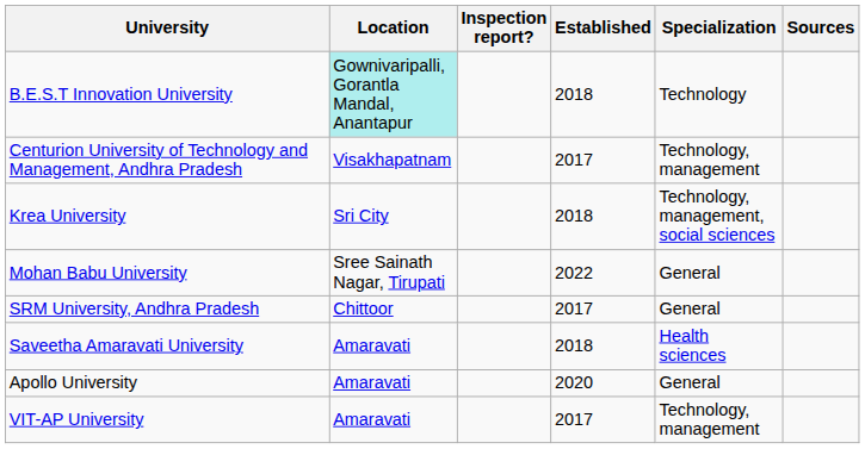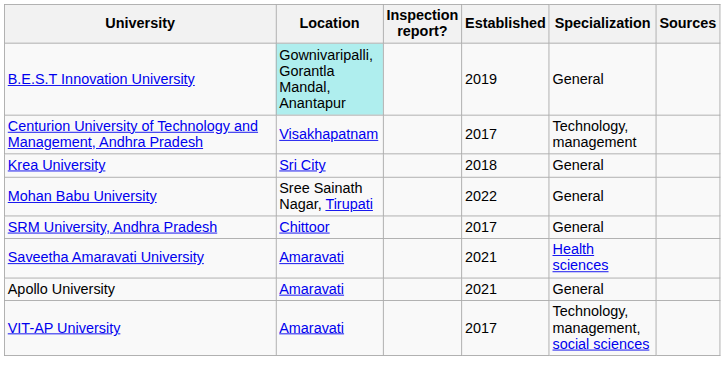 <table class="wikitable sortable collapsible plainrowheaders" border="1" style="text-align:left; width:90%">
 <tr>
 <th scope="col" style="width: 40%;">University</th>
 <th scope="col" style="width: 15%;">Location</th>
 <th scope="col" style="width: 5%;">Inspection report?</th>
 <th scope="col" style="width: 5%;">Established</th>
 <th scope="col" style="width: 15%;">Specialization</th>
 <th scope="col" style="width: 5%;" class="unsortable">Sources</th>
 </tr>
 <tr>
 <td><a href='#'>B.E.S.T Innovation University</a></td>
 <td style="background: paleturquoise;">Gownivaripalli, Gorantla Mandal, Anantapur</td>
 <td></td>
-<td>2018</td>
-<td>Technology</td>
+<td>2019</td>
+<td>General</td>
 <td></td>
 </tr>
 <tr>
 <td><a href='#'>Centurion University of Technology and Management, Andhra Pradesh</a></td>
 <td><a href='#'>Visakhapatnam</a></td>
 <td></td>
 <td>2017</td>
 <td>Technology, management</td>
 <td></td>
 </tr>
 <tr>
 <td><a href='#'>Krea University</a></td>
 <td><a href='#'>Sri City</a></td>
 <td></td>
 <td>2018</td>
-<td>Technology, management, <a href='#'>social sciences</a></td>
+<td>General</td>
 <td></td>
 </tr>
 <tr>
 <td><a href='#'>Mohan Babu University</a></td>
 <td>Sree Sainath Nagar, <a href='#'>Tirupati</a></td>
 <td></td>
 <td>2022</td>
 <td>General</td>
 <td></td>
 </tr>
 <tr>
 <td><a href='#'>SRM University, Andhra Pradesh</a></td>
 <td><a href='#'>Chittoor</a></td>
 <td></td>
 <td>2017</td>
 <td>General</td>
 <td></td>
 </tr>
 <tr>
 <td><a href='#'>Saveetha Amaravati University</a></td>
 <td><a href='#'>Amaravati</a></td>
 <td></td>
-<td>2018</td>
+<td>2021</td>
 <td><a href='#'>Health sciences</a></td>
 <td></td>
 </tr>
 <tr>
 <td>Apollo University</td>
 <td><a href='#'>Amaravati</a></td>
 <td></td>
-<td>2020</td>
+<td>2021</td>
 <td>General</td>
 <td></td>
 </tr>
 <tr>
 <td><a href='#'>VIT-AP University</a></td>
 <td><a href='#'>Amaravati</a></td>
 <td></td>
 <td>2017</td>
-<td>Technology, management</td>
+<td>Technology, management, <a href='#'>social sciences</a></td>
 <td></td>
 </tr>
 </table>
